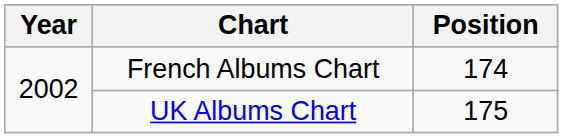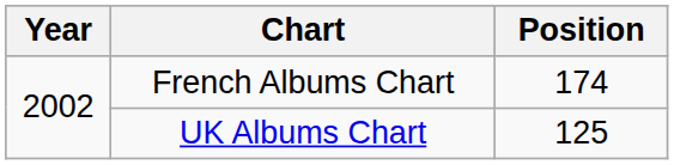 <table class="wikitable" width="330px">
 <tr>
 <th align="center">Year</th>
 <th align="center">Chart</th>
 <th align="center">Position</th>
 </tr>
 <tr>
 <td align="center"; rowspan="2">2002</td>
 <td align="center">French Albums Chart</td>
 <td align="center">174</td>
 </tr>
 <tr>
 <td align="center"><a href='#'>UK Albums Chart</a></td>
-<td align="center">175</td>
+<td align="center">125</td>
 </tr>
 </table>
